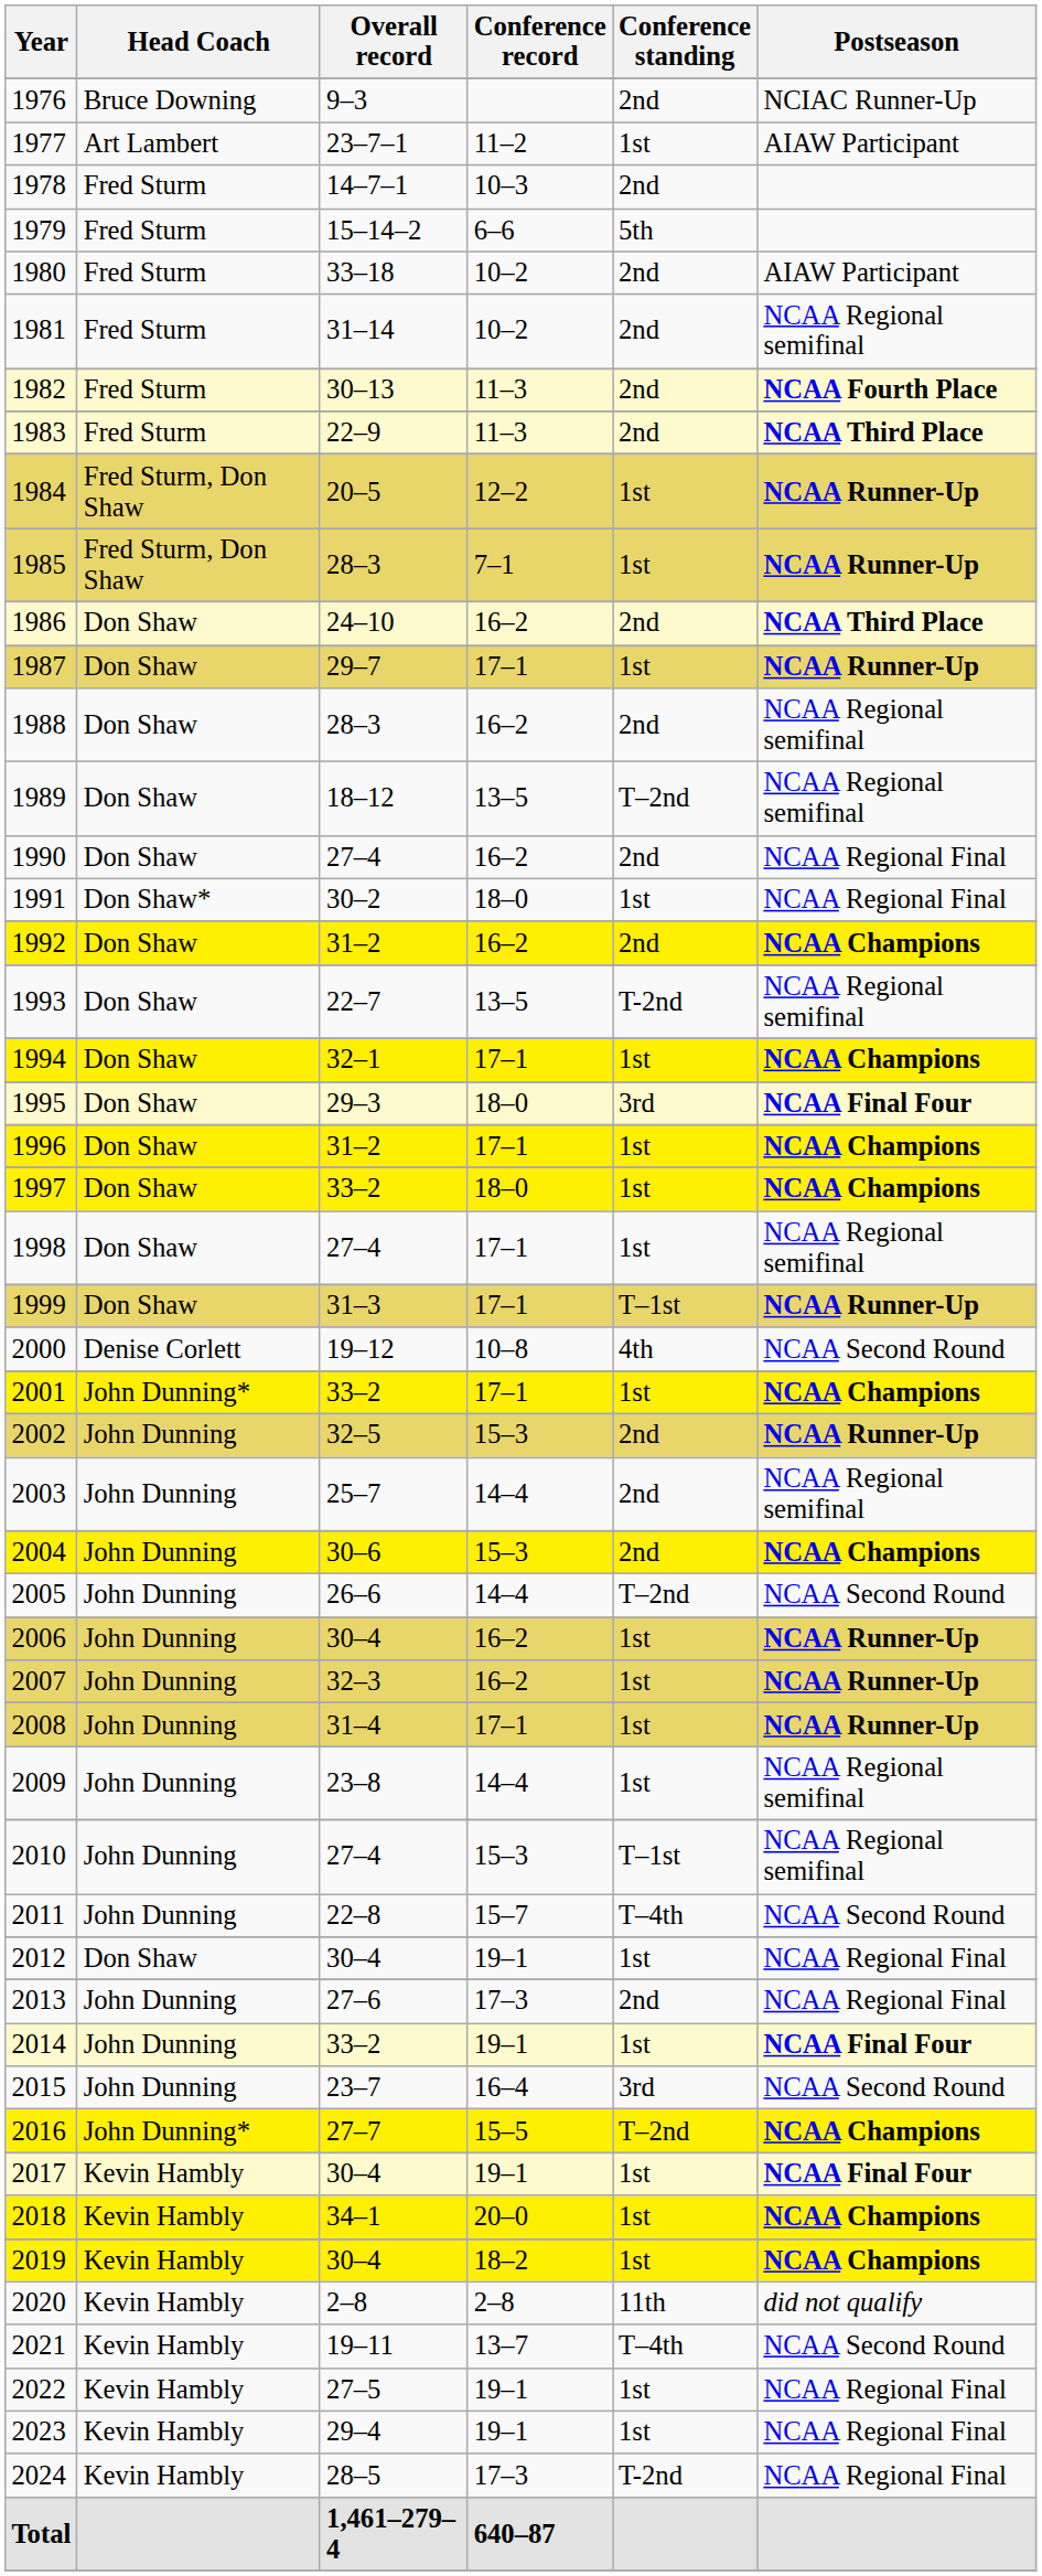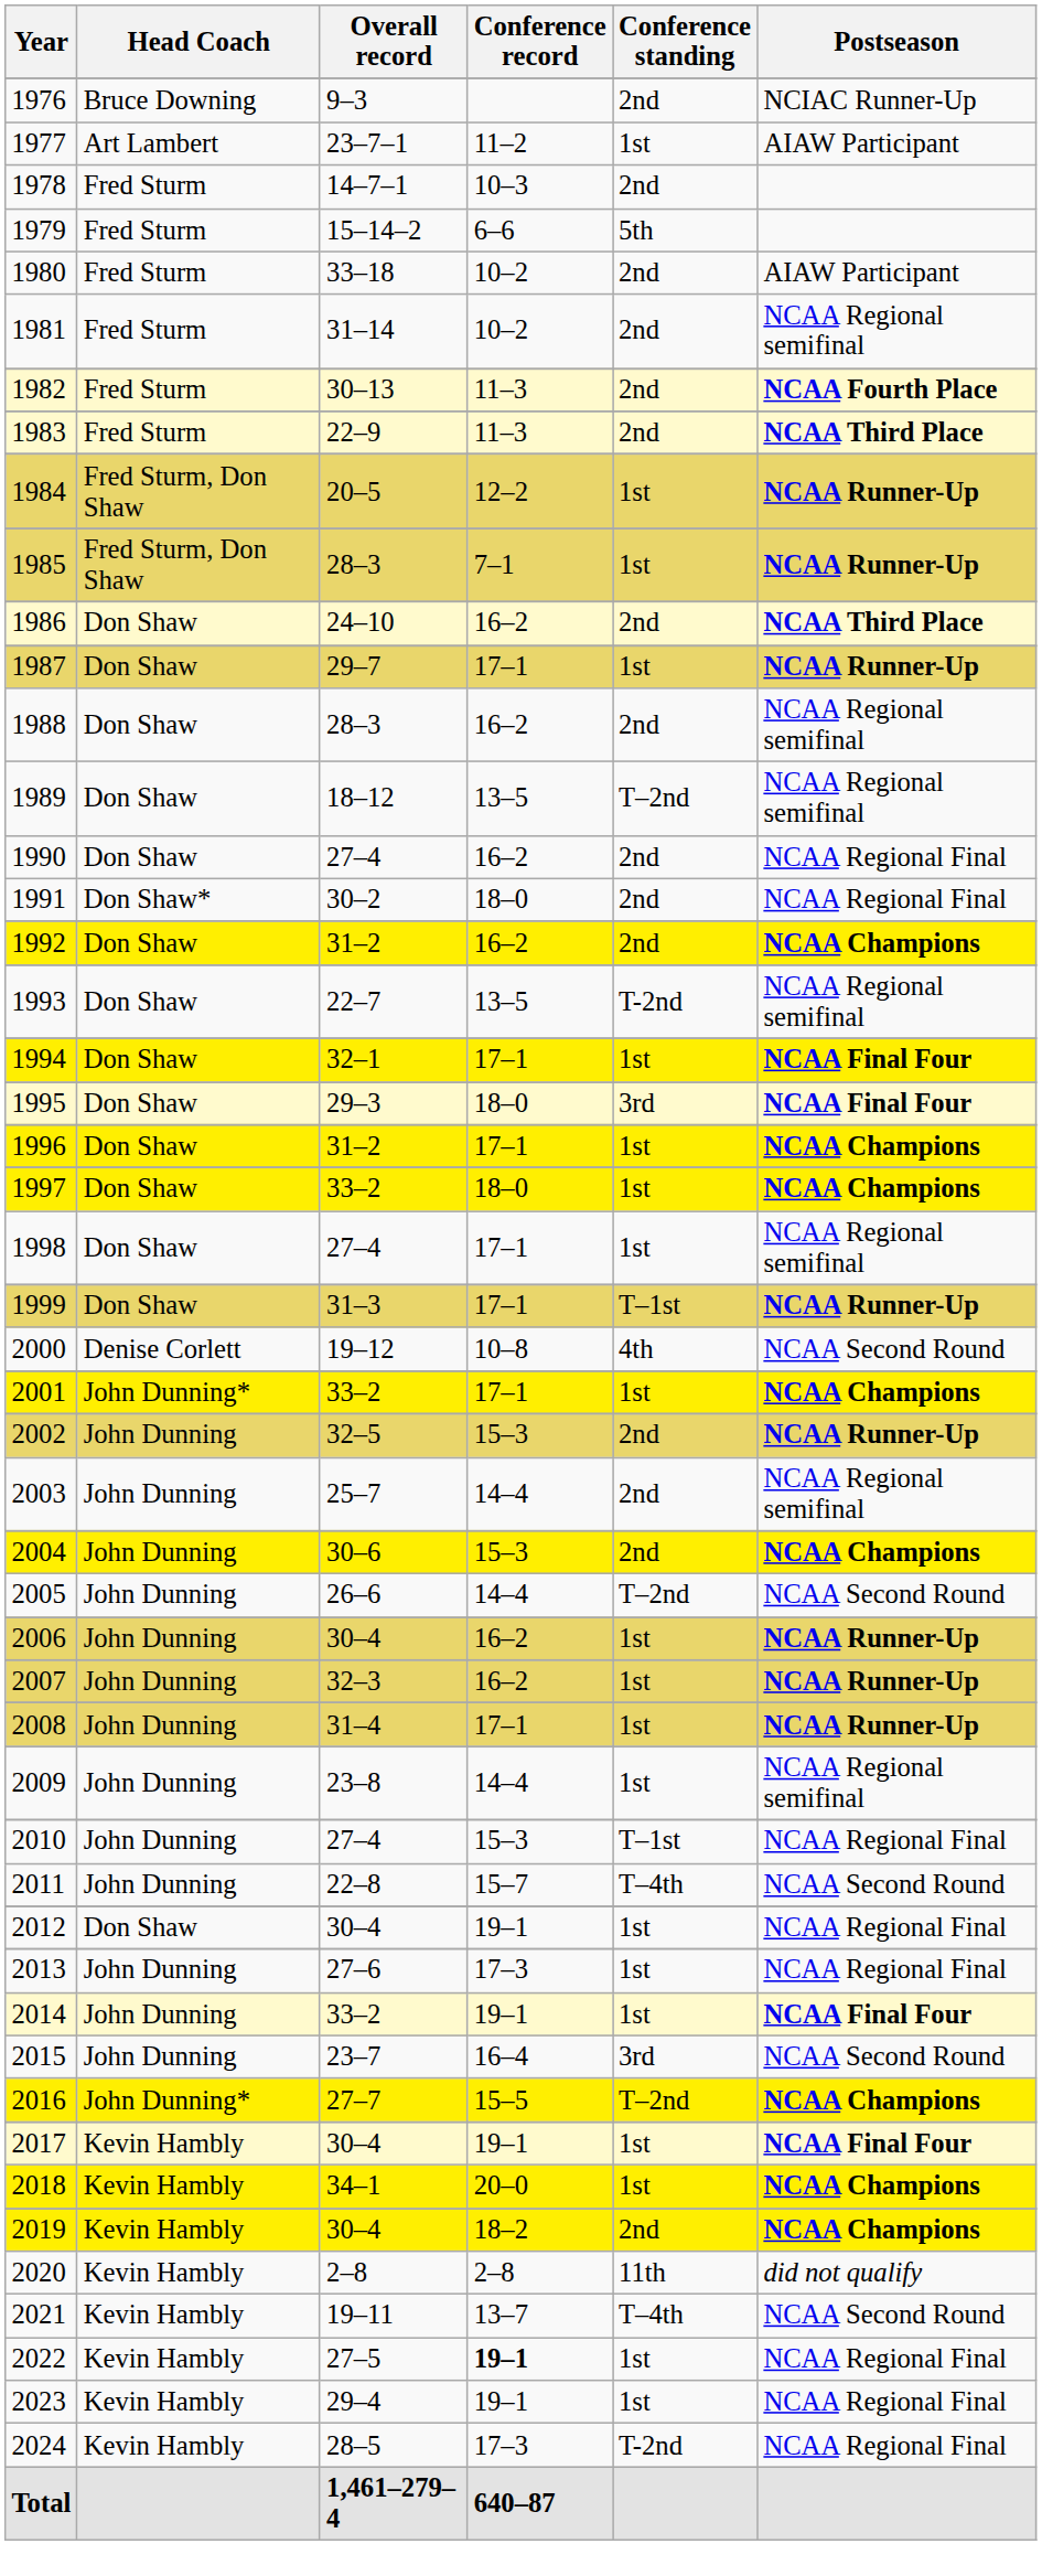 <table class="wikitable">
 <tr>
 <th>Year</th>
 <th>Head Coach</th>
 <th>Overall <br> record</th>
 <th>Conference<br> record</th>
 <th>Conference<br> standing</th>
 <th>Postseason</th>
 </tr>
 <tr>
 </tr>
 <tr>
 <td>1976</td>
 <td>Bruce Downing</td>
 <td>9–3</td>
 <td></td>
 <td>2nd</td>
 <td>NCIAC Runner-Up<br></td>
 </tr>
 <tr>
 <td>1977</td>
 <td>Art Lambert</td>
 <td>23–7–1</td>
 <td>11–2</td>
 <td>1st</td>
 <td>AIAW Participant<br></td>
 </tr>
 <tr>
 <td>1978</td>
 <td>Fred Sturm</td>
 <td>14–7–1</td>
 <td>10–3</td>
 <td>2nd</td>
 <td></td>
 </tr>
 <tr>
 <td>1979</td>
 <td>Fred Sturm</td>
 <td>15–14–2</td>
 <td>6–6</td>
 <td>5th</td>
 <td></td>
 </tr>
 <tr>
 <td>1980</td>
 <td>Fred Sturm</td>
 <td>33–18</td>
 <td>10–2</td>
 <td>2nd</td>
 <td>AIAW Participant</td>
 </tr>
 <tr>
 <td>1981</td>
 <td>Fred Sturm</td>
 <td>31–14</td>
 <td>10–2</td>
 <td>2nd</td>
 <td><a href='#'>NCAA</a> Regional semifinal</td>
 </tr>
 <tr>
 </tr>
 <tr style="background: #FFFACD;">
 <td>1982</td>
 <td>Fred Sturm</td>
 <td>30–13</td>
 <td>11–3</td>
 <td>2nd</td>
 <td><strong><a href='#'>NCAA</a> Fourth Place</strong></td>
 </tr>
 <tr>
 </tr>
 <tr style="background: #FFFACD;">
 <td>1983</td>
 <td>Fred Sturm</td>
 <td>22–9</td>
 <td>11–3</td>
 <td>2nd</td>
 <td><strong><a href='#'>NCAA</a> Third Place</strong><br></td>
 </tr>
 <tr>
 </tr>
 <tr style="background: #E9D66B;">
 <td>1984</td>
 <td>Fred Sturm, Don Shaw</td>
 <td>20–5</td>
 <td>12–2</td>
 <td>1st</td>
 <td><strong><a href='#'>NCAA</a> Runner-Up</strong></td>
 </tr>
 <tr>
 </tr>
 <tr style="background: #E9D66B;">
 <td>1985</td>
 <td>Fred Sturm, Don Shaw</td>
 <td>28–3</td>
 <td>7–1</td>
 <td>1st</td>
 <td><strong><a href='#'>NCAA</a> Runner-Up</strong><br></td>
 </tr>
 <tr>
 </tr>
 <tr style="background: #FFFACD;">
 <td>1986</td>
 <td>Don Shaw</td>
 <td>24–10</td>
 <td>16–2</td>
 <td>2nd</td>
 <td><strong><a href='#'>NCAA</a> Third Place</strong><br></td>
 </tr>
 <tr>
 </tr>
 <tr style="background: #E9D66B;">
 <td>1987</td>
 <td>Don Shaw</td>
 <td>29–7</td>
 <td>17–1</td>
 <td>1st</td>
 <td><strong><a href='#'>NCAA</a> Runner-Up</strong></td>
 </tr>
 <tr>
 <td>1988</td>
 <td>Don Shaw</td>
 <td>28–3</td>
 <td>16–2</td>
 <td>2nd</td>
 <td><a href='#'>NCAA</a> Regional semifinal</td>
 </tr>
 <tr>
 <td>1989</td>
 <td>Don Shaw</td>
 <td>18–12</td>
 <td>13–5</td>
 <td>T–2nd</td>
 <td><a href='#'>NCAA</a> Regional semifinal</td>
 </tr>
 <tr>
 <td>1990</td>
 <td>Don Shaw</td>
 <td>27–4</td>
 <td>16–2</td>
 <td>2nd</td>
 <td><a href='#'>NCAA</a> Regional Final</td>
 </tr>
 <tr>
 <td>1991</td>
 <td>Don Shaw*</td>
 <td>30–2</td>
 <td>18–0</td>
-<td>1st</td>
+<td>2nd</td>
 <td><a href='#'>NCAA</a> Regional Final</td>
 </tr>
 <tr>
 </tr>
 <tr style="background: #FFEF00;">
 <td>1992</td>
 <td>Don Shaw</td>
 <td>31–2</td>
 <td>16–2</td>
 <td>2nd</td>
 <td><strong><a href='#'>NCAA</a> Champions</strong></td>
 </tr>
 <tr>
 </tr>
 <tr>
 <td>1993</td>
 <td>Don Shaw</td>
 <td>22–7</td>
 <td>13–5</td>
 <td>T-2nd</td>
 <td><a href='#'>NCAA</a> Regional semifinal</td>
 </tr>
 <tr>
 </tr>
 <tr style="background: #FFEF00;">
 <td>1994</td>
 <td>Don Shaw</td>
 <td>32–1</td>
 <td>17–1</td>
 <td>1st</td>
-<td><strong><a href='#'>NCAA</a> Champions</strong></td>
+<td><strong><a href='#'>NCAA</a> Final Four</strong></td>
 </tr>
 <tr>
 </tr>
 <tr style="background: #FFFACD;">
 <td>1995</td>
 <td>Don Shaw</td>
 <td>29–3</td>
 <td>18–0</td>
 <td>3rd</td>
 <td><strong><a href='#'>NCAA</a> Final Four</strong></td>
 </tr>
 <tr>
 </tr>
 <tr style="background: #FFEF00;">
 <td>1996</td>
 <td>Don Shaw</td>
 <td>31–2</td>
 <td>17–1</td>
 <td>1st</td>
 <td><strong><a href='#'>NCAA</a> Champions</strong></td>
 </tr>
 <tr>
 </tr>
 <tr style="background: #FFEF00;">
 <td>1997</td>
 <td>Don Shaw</td>
 <td>33–2</td>
 <td>18–0</td>
 <td>1st</td>
 <td><strong><a href='#'>NCAA</a> Champions</strong></td>
 </tr>
 <tr>
 <td>1998</td>
 <td>Don Shaw</td>
 <td>27–4</td>
 <td>17–1</td>
 <td>1st</td>
 <td><a href='#'>NCAA</a> Regional semifinal</td>
 </tr>
 <tr>
 </tr>
 <tr style="background: #E9D66B;">
 <td>1999</td>
 <td>Don Shaw</td>
 <td>31–3</td>
 <td>17–1</td>
 <td>T–1st</td>
 <td><strong><a href='#'>NCAA</a> Runner-Up</strong><br></td>
 </tr>
 <tr>
 <td>2000</td>
 <td>Denise Corlett</td>
 <td>19–12</td>
 <td>10–8</td>
 <td>4th</td>
 <td><a href='#'>NCAA</a> Second Round<br></td>
 </tr>
 <tr>
 </tr>
 <tr style="background: #FFEF00;">
 <td>2001</td>
 <td>John Dunning*</td>
 <td>33–2</td>
 <td>17–1</td>
 <td>1st</td>
 <td><strong><a href='#'>NCAA</a> Champions</strong></td>
 </tr>
 <tr>
 </tr>
 <tr style="background: #E9D66B;">
 <td>2002</td>
 <td>John Dunning</td>
 <td>32–5</td>
 <td>15–3</td>
 <td>2nd</td>
 <td><strong><a href='#'>NCAA</a> Runner-Up</strong></td>
 </tr>
 <tr>
 <td>2003</td>
 <td>John Dunning</td>
 <td>25–7</td>
 <td>14–4</td>
 <td>2nd</td>
 <td><a href='#'>NCAA</a> Regional semifinal</td>
 </tr>
 <tr>
 </tr>
 <tr style="background: #FFEF00;">
 <td>2004</td>
 <td>John Dunning</td>
 <td>30–6</td>
 <td>15–3</td>
 <td>2nd</td>
 <td><strong><a href='#'>NCAA</a> Champions</strong></td>
 </tr>
 <tr>
 <td>2005</td>
 <td>John Dunning</td>
 <td>26–6</td>
 <td>14–4</td>
 <td>T–2nd</td>
 <td><a href='#'>NCAA</a> Second Round</td>
 </tr>
 <tr>
 </tr>
 <tr style="background: #E9D66B;">
 <td>2006</td>
 <td>John Dunning</td>
 <td>30–4</td>
 <td>16–2</td>
 <td>1st</td>
 <td><strong><a href='#'>NCAA</a> Runner-Up</strong></td>
 </tr>
 <tr>
 </tr>
 <tr style="background: #E9D66B;">
 <td>2007</td>
 <td>John Dunning</td>
 <td>32–3</td>
 <td>16–2</td>
 <td>1st</td>
 <td><strong><a href='#'>NCAA</a> Runner-Up</strong></td>
 </tr>
 <tr>
 </tr>
 <tr style="background: #E9D66B;">
 <td>2008</td>
 <td>John Dunning</td>
 <td>31–4</td>
 <td>17–1</td>
 <td>1st</td>
 <td><strong><a href='#'>NCAA</a> Runner-Up</strong></td>
 </tr>
 <tr>
 </tr>
 <tr>
 <td>2009</td>
 <td>John Dunning</td>
 <td>23–8</td>
 <td>14–4</td>
 <td>1st</td>
 <td><a href='#'>NCAA</a> Regional semifinal</td>
 </tr>
 <tr>
 </tr>
 <tr>
 <td>2010</td>
 <td>John Dunning</td>
 <td>27–4</td>
 <td>15–3</td>
 <td>T–1st</td>
-<td><a href='#'>NCAA</a> Regional semifinal</td>
+<td><a href='#'>NCAA</a> Regional Final<br></td>
 </tr>
 <tr>
 <td>2011</td>
 <td>John Dunning</td>
 <td>22–8</td>
 <td>15–7</td>
 <td>T–4th</td>
 <td><a href='#'>NCAA</a> Second Round</td>
 </tr>
 <tr>
 </tr>
 <tr>
 <td>2012</td>
 <td>Don Shaw</td>
 <td>30–4</td>
 <td>19–1</td>
 <td>1st</td>
 <td><a href='#'>NCAA</a> Regional Final</td>
 </tr>
 <tr>
 </tr>
 <tr>
 <td>2013</td>
 <td>John Dunning</td>
 <td>27–6</td>
 <td>17–3</td>
-<td>2nd</td>
+<td>1st</td>
 <td><a href='#'>NCAA</a> Regional Final</td>
 </tr>
 <tr style="background: #FFFACD;">
 <td>2014</td>
 <td>John Dunning</td>
 <td>33–2</td>
 <td>19–1</td>
 <td>1st</td>
 <td><strong><a href='#'>NCAA</a> Final Four</strong></td>
 </tr>
 <tr>
 <td>2015</td>
 <td>John Dunning</td>
 <td>23–7</td>
 <td>16–4</td>
 <td>3rd</td>
 <td><a href='#'>NCAA</a> Second Round</td>
 </tr>
 <tr style="background: #FFEF00;">
 <td>2016</td>
 <td>John Dunning*</td>
 <td>27–7</td>
 <td>15–5</td>
 <td>T–2nd</td>
 <td><strong><a href='#'>NCAA</a> Champions</strong><br></td>
 </tr>
 <tr>
 </tr>
 <tr style="background: #FFFACD;">
 <td>2017</td>
 <td>Kevin Hambly</td>
 <td>30–4</td>
 <td>19–1</td>
 <td>1st</td>
 <td><strong><a href='#'>NCAA</a> Final Four</strong></td>
 </tr>
 <tr style="background: #FFEF00;">
 <td>2018</td>
 <td>Kevin Hambly</td>
 <td>34–1</td>
 <td>20–0</td>
 <td>1st</td>
 <td><strong><a href='#'>NCAA</a> Champions</strong></td>
 </tr>
 <tr>
 </tr>
 <tr style="background: #FFEF00;">
 <td>2019</td>
 <td>Kevin Hambly</td>
 <td>30–4</td>
 <td>18–2</td>
-<td>1st</td>
+<td>2nd</td>
 <td><strong><a href='#'>NCAA</a> Champions</strong></td>
 </tr>
 <tr>
 <td>2020</td>
 <td>Kevin Hambly</td>
 <td>2–8</td>
 <td>2–8</td>
 <td>11th</td>
 <td><em>did not qualify</em></td>
 </tr>
 <tr>
 <td>2021</td>
 <td>Kevin Hambly</td>
 <td>19–11</td>
 <td>13–7</td>
 <td>T–4th</td>
 <td><a href='#'>NCAA</a> Second Round</td>
 </tr>
 <tr>
 <td>2022</td>
 <td>Kevin Hambly</td>
 <td>27–5</td>
-<td>19–1</td>
+<td><strong>19–1</strong></td>
 <td>1st</td>
 <td><a href='#'>NCAA</a> Regional Final</td>
 </tr>
 <tr>
 <td>2023</td>
 <td>Kevin Hambly</td>
 <td>29–4</td>
 <td>19–1</td>
 <td>1st</td>
 <td><a href='#'>NCAA</a> Regional Final<br></td>
 </tr>
 <tr>
 <td>2024</td>
 <td>Kevin Hambly</td>
 <td>28–5</td>
 <td>17–3</td>
 <td>T-2nd</td>
 <td><a href='#'>NCAA</a> Regional Final</td>
 </tr>
 <tr style="background: #e3e3e3;">
 <td><strong>Total</strong></td>
 <td></td>
 <td><strong>1,461–279–4</strong></td>
 <td><strong>640–87</strong></td>
 <td></td>
 <td></td>
 </tr>
 <tr>
 </tr>
 </table>
